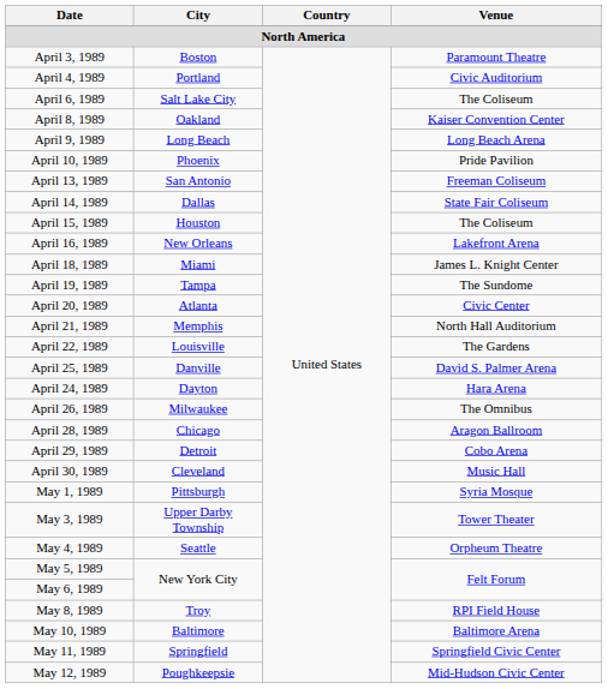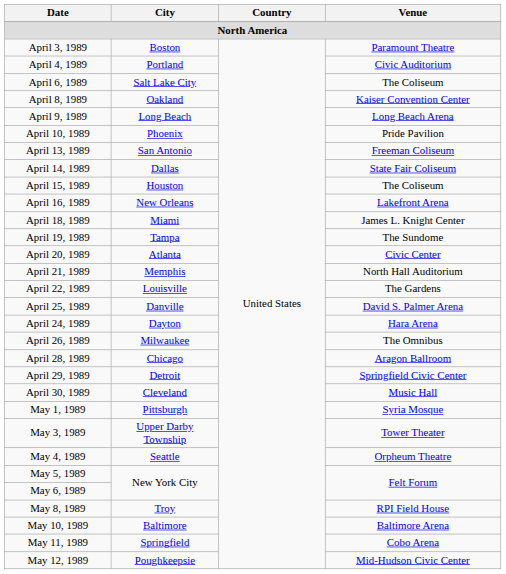 <table class="wikitable" style="text-align:center;">
 <tr>
 <th width="150">Date</th>
 <th width="150">City</th>
 <th width="150">Country</th>
 <th width="250">Venue</th>
 </tr>
 <tr>
 </tr>
 <tr style="background:#ddd;">
 <td colspan="4"><strong>North America</strong></td>
 </tr>
 <tr>
 <td>April 3, 1989</td>
 <td><a href='#'>Boston</a></td>
 <td rowspan="30">United States</td>
 <td><a href='#'>Paramount Theatre</a></td>
 </tr>
 <tr>
 <td>April 4, 1989</td>
 <td><a href='#'>Portland</a></td>
 <td><a href='#'>Civic Auditorium</a></td>
 </tr>
 <tr>
 <td>April 6, 1989</td>
 <td><a href='#'>Salt Lake City</a></td>
 <td>The Coliseum</td>
 </tr>
 <tr>
 <td>April 8, 1989</td>
 <td><a href='#'>Oakland</a></td>
 <td><a href='#'>Kaiser Convention Center</a></td>
 </tr>
 <tr>
 <td>April 9, 1989</td>
 <td><a href='#'>Long Beach</a></td>
 <td><a href='#'>Long Beach Arena</a></td>
 </tr>
 <tr>
 <td>April 10, 1989</td>
 <td><a href='#'>Phoenix</a></td>
 <td>Pride Pavilion</td>
 </tr>
 <tr>
 <td>April 13, 1989</td>
 <td><a href='#'>San Antonio</a></td>
 <td><a href='#'>Freeman Coliseum</a></td>
 </tr>
 <tr>
 <td>April 14, 1989</td>
 <td><a href='#'>Dallas</a></td>
 <td><a href='#'>State Fair Coliseum</a></td>
 </tr>
 <tr>
 <td>April 15, 1989</td>
 <td><a href='#'>Houston</a></td>
 <td>The Coliseum</td>
 </tr>
 <tr>
 <td>April 16, 1989</td>
 <td><a href='#'>New Orleans</a></td>
 <td><a href='#'>Lakefront Arena</a></td>
 </tr>
 <tr>
 <td>April 18, 1989</td>
 <td><a href='#'>Miami</a></td>
 <td>James L. Knight Center</td>
 </tr>
 <tr>
 <td>April 19, 1989</td>
 <td><a href='#'>Tampa</a></td>
 <td>The Sundome</td>
 </tr>
 <tr>
 <td>April 20, 1989</td>
 <td><a href='#'>Atlanta</a></td>
 <td><a href='#'>Civic Center</a></td>
 </tr>
 <tr>
 <td>April 21, 1989</td>
 <td><a href='#'>Memphis</a></td>
 <td>North Hall Auditorium</td>
 </tr>
 <tr>
 <td>April 22, 1989</td>
 <td><a href='#'>Louisville</a></td>
 <td>The Gardens</td>
 </tr>
 <tr>
 <td>April 25, 1989</td>
 <td><a href='#'>Danville</a></td>
 <td><a href='#'>David S. Palmer Arena</a></td>
 </tr>
 <tr>
 <td>April 24, 1989</td>
 <td><a href='#'>Dayton</a></td>
 <td><a href='#'>Hara Arena</a></td>
 </tr>
 <tr>
 <td>April 26, 1989</td>
 <td><a href='#'>Milwaukee</a></td>
 <td>The Omnibus</td>
 </tr>
 <tr>
 <td>April 28, 1989</td>
 <td><a href='#'>Chicago</a></td>
 <td><a href='#'>Aragon Ballroom</a></td>
 </tr>
 <tr>
 <td>April 29, 1989</td>
 <td><a href='#'>Detroit</a></td>
-<td><a href='#'>Cobo Arena</a></td>
+<td><a href='#'>Springfield Civic Center</a></td>
 </tr>
 <tr>
 <td>April 30, 1989</td>
 <td><a href='#'>Cleveland</a></td>
 <td><a href='#'>Music Hall</a></td>
 </tr>
 <tr>
 <td>May 1, 1989</td>
 <td><a href='#'>Pittsburgh</a></td>
 <td><a href='#'>Syria Mosque</a></td>
 </tr>
 <tr>
 <td>May 3, 1989</td>
 <td><a href='#'>Upper Darby Township</a></td>
 <td><a href='#'>Tower Theater</a></td>
 </tr>
 <tr>
 <td>May 4, 1989</td>
 <td><a href='#'>Seattle</a></td>
 <td><a href='#'>Orpheum Theatre</a></td>
 </tr>
 <tr>
 <td>May 5, 1989</td>
 <td rowspan="2">New York City</td>
 <td rowspan="2"><a href='#'>Felt Forum</a></td>
 </tr>
 <tr>
 <td>May 6, 1989</td>
 </tr>
 <tr>
 <td>May 8, 1989</td>
 <td><a href='#'>Troy</a></td>
 <td><a href='#'>RPI Field House</a></td>
 </tr>
 <tr>
 <td>May 10, 1989</td>
 <td><a href='#'>Baltimore</a></td>
 <td><a href='#'>Baltimore Arena</a></td>
 </tr>
 <tr>
 <td>May 11, 1989</td>
 <td><a href='#'>Springfield</a></td>
-<td><a href='#'>Springfield Civic Center</a></td>
+<td><a href='#'>Cobo Arena</a></td>
 </tr>
 <tr>
 <td>May 12, 1989</td>
 <td><a href='#'>Poughkeepsie</a></td>
 <td><a href='#'>Mid-Hudson Civic Center</a></td>
 </tr>
 </table>
